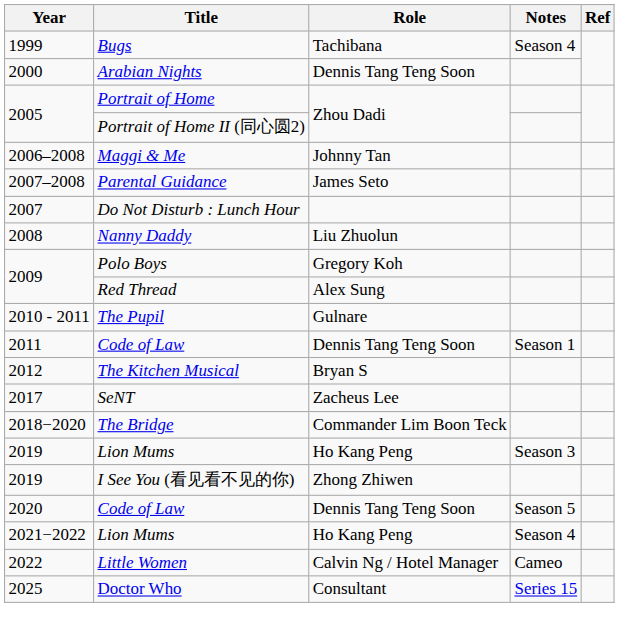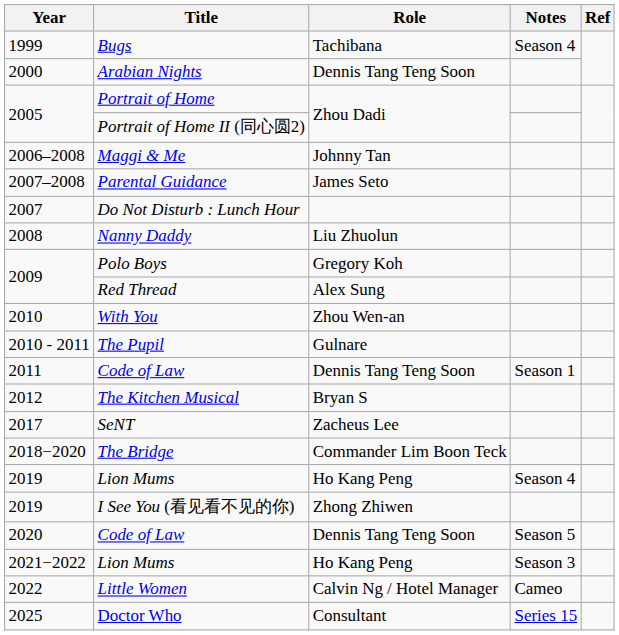 <table class="wikitable sortable">
 <tr>
 <th>Year</th>
 <th>Title</th>
 <th>Role</th>
 <th class="unsortable">Notes</th>
 <th class="unsortable">Ref</th>
 </tr>
 <tr>
 <td>1999</td>
 <td><em><a href='#'>Bugs</a></em></td>
 <td>Tachibana</td>
 <td>Season 4</td>
 </tr>
 <tr>
 <td rowspan="1">2000</td>
 <td><em><a href='#'>Arabian Nights</a></em></td>
 <td>Dennis Tang Teng Soon</td>
 <td></td>
 </tr>
 <tr>
 <td rowspan="2">2005</td>
 <td><em><a href='#'>Portrait of Home</a></em></td>
 <td rowspan="2">Zhou Dadi</td>
 <td></td>
 <td rowspan="2"></td>
 </tr>
 <tr>
 <td><em>Portrait of Home II</em> (同心圆2)</td>
 <td></td>
 </tr>
 <tr>
 <td>2006–2008</td>
 <td><em><a href='#'>Maggi & Me</a></em></td>
 <td>Johnny Tan</td>
 <td></td>
 <td></td>
 </tr>
 <tr>
 <td rowspan="1">2007–2008</td>
 <td><em><a href='#'>Parental Guidance</a></em></td>
 <td>James Seto</td>
 <td></td>
 <td></td>
 </tr>
 <tr>
 <td rowspan="1">2007</td>
 <td><em>Do Not Disturb : Lunch Hour</em></td>
 <td></td>
 <td></td>
 <td></td>
 </tr>
 <tr>
 <td rowspan="1">2008</td>
 <td><em><a href='#'>Nanny Daddy</a></em></td>
 <td>Liu Zhuolun</td>
 <td></td>
 <td></td>
 </tr>
 <tr>
 <td rowspan="2">2009</td>
 <td><em>Polo Boys</em></td>
 <td>Gregory Koh</td>
 <td></td>
 <td></td>
 </tr>
 <tr>
 <td><em>Red Thread</em></td>
 <td>Alex Sung</td>
 <td></td>
 <td></td>
 </tr>
 <tr>
+<td>2010</td>
+<td><em><a href='#'>With You</a></em></td>
+<td>Zhou Wen-an</td>
+<td></td>
+<td></td>
+</tr>
+<tr>
 <td>2010 - 2011</td>
 <td><em><a href='#'>The Pupil</a></em></td>
 <td>Gulnare</td>
 <td></td>
 <td></td>
 </tr>
 <tr>
 <td>2011</td>
 <td><em><a href='#'>Code of Law</a></em></td>
 <td>Dennis Tang Teng Soon</td>
 <td>Season 1</td>
 <td></td>
 </tr>
 <tr>
 <td rowspan="1">2012</td>
 <td><em><a href='#'>The Kitchen Musical</a></em></td>
 <td>Bryan S</td>
 <td></td>
 <td></td>
 </tr>
 <tr>
 <td>2017</td>
 <td><em>SeNT</em></td>
 <td>Zacheus Lee</td>
 <td></td>
 <td></td>
 </tr>
 <tr>
 <td>2018−2020</td>
 <td><em><a href='#'>The Bridge</a></em></td>
 <td>Commander Lim Boon Teck</td>
 <td></td>
 <td></td>
 </tr>
 <tr>
 <td>2019</td>
 <td><em>Lion Mums</em></td>
 <td>Ho Kang Peng</td>
-<td>Season 3</td>
+<td>Season 4</td>
 <td></td>
 </tr>
 <tr>
 <td>2019</td>
 <td><em>I See You</em> (看见看不见的你)</td>
 <td>Zhong Zhiwen</td>
 <td></td>
 <td></td>
 </tr>
 <tr>
 <td rowspan="1">2020</td>
 <td><em><a href='#'>Code of Law</a></em></td>
 <td>Dennis Tang Teng Soon</td>
 <td>Season 5</td>
 <td></td>
 </tr>
 <tr>
 <td>2021−2022</td>
 <td><em>Lion Mums</em></td>
 <td>Ho Kang Peng</td>
-<td>Season 4</td>
+<td>Season 3</td>
 <td></td>
 </tr>
 <tr>
 <td rowspan="1">2022</td>
 <td><em><a href='#'>Little Women</a></em></td>
 <td>Calvin Ng / Hotel Manager</td>
 <td>Cameo</td>
 <td></td>
 </tr>
 <tr>
 <td>2025</td>
 <td><a href='#'>Doctor Who</a></td>
 <td>Consultant</td>
 <td><a href='#'>Series 15</a></td>
 <td></td>
 </tr>
 </table>
